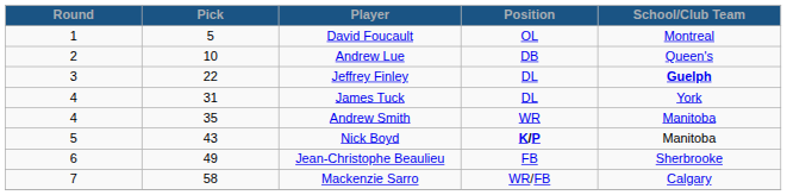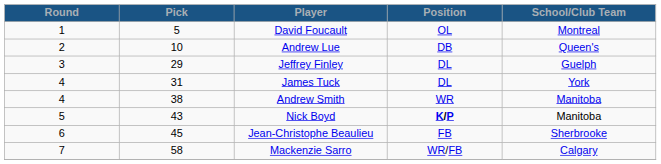 <table class="wikitable sortable">
 <tr>
 <th style="background:#1A5484;color:#A9AFB5;" width="15%">Round</th>
 <th style="background:#1A5484;color:#A9AFB5;" width="15%">Pick</th>
 <th style="background:#1A5484;color:#A9AFB5;" width="20%">Player</th>
 <th style="background:#1A5484;color:#A9AFB5;" width="15%">Position</th>
 <th style="background:#1A5484;color:#A9AFB5;" width="20%">School/Club Team</th>
 </tr>
 <tr align="center">
 <td align=center>1</td>
 <td>5</td>
 <td><a href='#'>David Foucault</a></td>
 <td><a href='#'>OL</a></td>
 <td><a href='#'>Montreal</a></td>
 </tr>
 <tr align="center">
 <td align=center>2</td>
 <td>10</td>
 <td><a href='#'>Andrew Lue</a></td>
 <td><a href='#'>DB</a></td>
 <td><a href='#'>Queen's</a></td>
 </tr>
 <tr align="center">
 <td align=center>3</td>
-<td>22</td>
+<td>29</td>
 <td><a href='#'>Jeffrey Finley</a></td>
 <td><a href='#'>DL</a></td>
-<td><strong><a href='#'>Guelph</a></strong></td>
+<td><a href='#'>Guelph</a></td>
 </tr>
 <tr align="center">
 <td align=center>4</td>
 <td>31</td>
 <td><a href='#'>James Tuck</a></td>
 <td><a href='#'>DL</a></td>
 <td><a href='#'>York</a></td>
 </tr>
 <tr align="center">
 <td align=center>4</td>
-<td>35</td>
+<td>38</td>
 <td><a href='#'>Andrew Smith</a></td>
 <td><a href='#'>WR</a></td>
 <td><a href='#'>Manitoba</a></td>
 </tr>
 <tr align="center">
 <td align=center>5</td>
 <td>43</td>
 <td><a href='#'>Nick Boyd</a></td>
 <td><strong><a href='#'>K</a>/<a href='#'>P</a></strong></td>
 <td>Manitoba</td>
 </tr>
 <tr align="center">
 <td align=center>6</td>
-<td>49</td>
+<td>45</td>
 <td><a href='#'>Jean-Christophe Beaulieu</a></td>
 <td><a href='#'>FB</a></td>
 <td><a href='#'>Sherbrooke</a></td>
 </tr>
 <tr align="center">
 <td align=center>7</td>
 <td>58</td>
 <td><a href='#'>Mackenzie Sarro</a></td>
 <td><a href='#'>WR</a>/<a href='#'>FB</a></td>
 <td><a href='#'>Calgary</a></td>
 </tr>
 <tr>
 </tr>
 </table>
